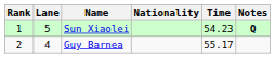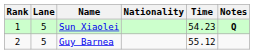 <table class="wikitable sortable" style="text-align:center">
 <tr>
 <th>Rank</th>
 <th>Lane</th>
 <th>Name</th>
 <th>Nationality</th>
 <th>Time</th>
 <th>Notes</th>
 </tr>
 <tr bgcolor=ccffcc>
 <td>1</td>
 <td>5</td>
 <td align=left><a href='#'>Sun Xiaolei</a></td>
 <td align=left></td>
 <td>54.23</td>
 <td><strong>Q</strong></td>
 </tr>
 <tr>
 <td>2</td>
-<td>4</td>
+<td>5</td>
 <td align=left><a href='#'>Guy Barnea</a></td>
 <td align=left></td>
-<td>55.17</td>
+<td>55.12</td>
 <td></td>
 </tr>
 </table>
